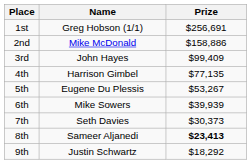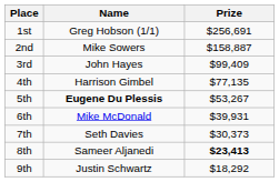 <table class="wikitable">
 <tr>
 <th width="50">Place</th>
 <th width="200">Name</th>
 <th width="125">Prize</th>
 </tr>
 <tr>
 <td align = "center">1st</td>
 <td align = "center">Greg Hobson (1/1)</td>
 <td align = "center">$256,691</td>
 </tr>
 <tr>
 <td align = "center">2nd</td>
-<td align = "center"><a href='#'>Mike McDonald</a></td>
-<td align = "center">$158,886</td>
+<td align = "center">Mike Sowers</td>
+<td align = "center">$158,887</td>
 </tr>
 <tr>
 <td align = "center">3rd</td>
 <td align = "center">John Hayes</td>
 <td align = "center">$99,409</td>
 </tr>
 <tr>
 <td align = "center">4th</td>
 <td align = "center">Harrison Gimbel</td>
 <td align = "center">$77,135</td>
 </tr>
 <tr>
 <td align = "center">5th</td>
-<td align = "center">Eugene Du Plessis</td>
+<td align = "center"><strong>Eugene Du Plessis</strong></td>
 <td align = "center">$53,267</td>
 </tr>
 <tr>
 <td align = "center">6th</td>
-<td align = "center">Mike Sowers</td>
-<td align = "center">$39,939</td>
+<td align = "center"><a href='#'>Mike McDonald</a></td>
+<td align = "center">$39,931</td>
 </tr>
 <tr>
 <td align = "center">7th</td>
 <td align = "center">Seth Davies</td>
 <td align = "center">$30,373</td>
 </tr>
 <tr>
 <td align = "center">8th</td>
 <td align = "center">Sameer Aljanedi</td>
 <td align = "center"><strong>$23,413</strong></td>
 </tr>
 <tr>
 <td align = "center">9th</td>
 <td align = "center">Justin Schwartz</td>
 <td align = "center">$18,292</td>
 </tr>
 </table>
